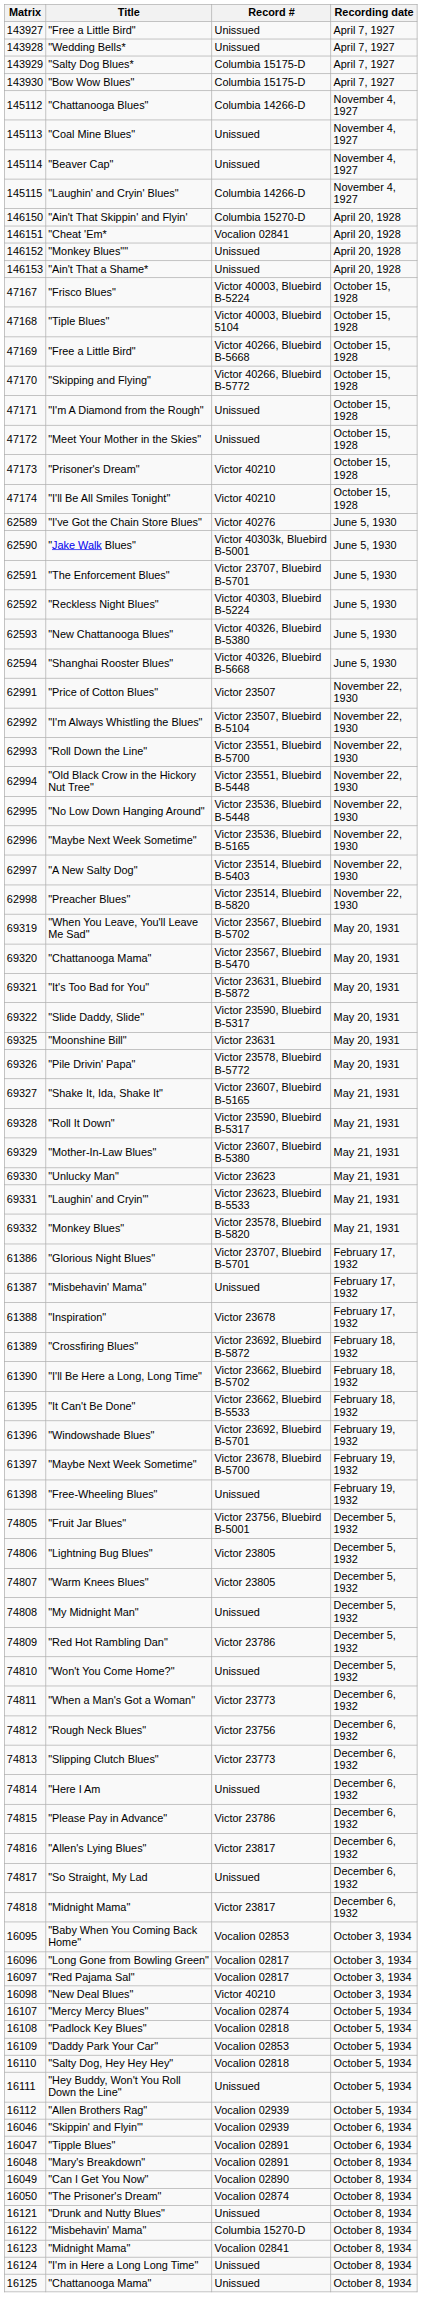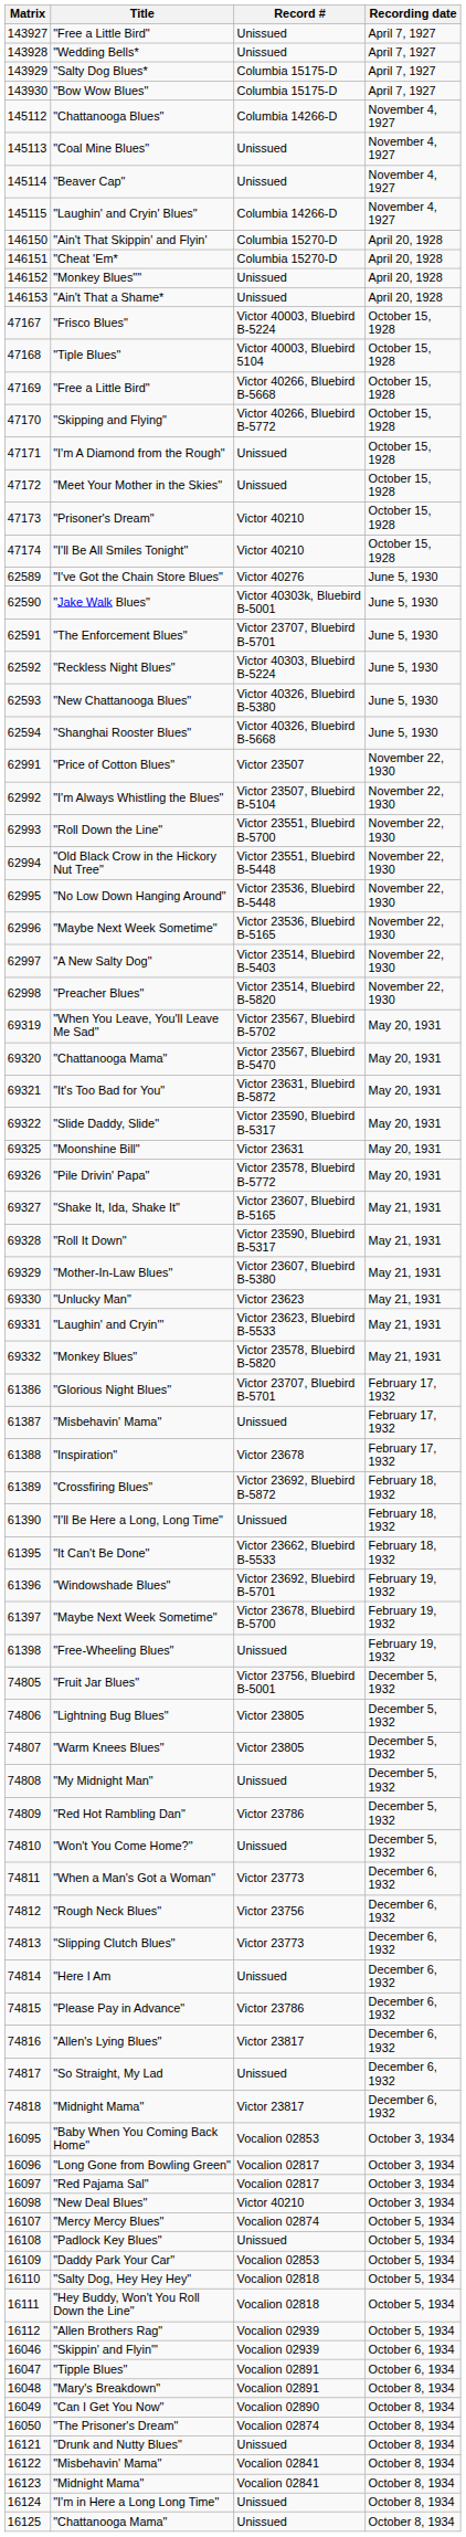 <table class=wikitable>
 <tr>
 <th>Matrix</th>
 <th>Title</th>
 <th>Record #</th>
 <th>Recording date</th>
 </tr>
 <tr>
 <td>143927</td>
 <td>"Free a Little Bird"</td>
 <td>Unissued</td>
 <td>April 7, 1927</td>
 </tr>
 <tr>
 <td>143928</td>
 <td>"Wedding Bells*</td>
 <td>Unissued</td>
 <td>April 7, 1927</td>
 </tr>
 <tr>
 <td>143929</td>
 <td>"Salty Dog Blues*</td>
 <td>Columbia 15175-D</td>
 <td>April 7, 1927</td>
 </tr>
 <tr>
 <td>143930</td>
 <td>"Bow Wow Blues"</td>
 <td>Columbia 15175-D</td>
 <td>April 7, 1927</td>
 </tr>
 <tr>
 <td>145112</td>
 <td>"Chattanooga Blues"</td>
 <td>Columbia 14266-D</td>
 <td>November 4, 1927</td>
 </tr>
 <tr>
 <td>145113</td>
 <td>"Coal Mine Blues"</td>
 <td>Unissued</td>
 <td>November 4, 1927</td>
 </tr>
 <tr>
 <td>145114</td>
 <td>"Beaver Cap"</td>
 <td>Unissued</td>
 <td>November 4, 1927</td>
 </tr>
 <tr>
 <td>145115</td>
 <td>"Laughin' and Cryin' Blues"</td>
 <td>Columbia 14266-D</td>
 <td>November 4, 1927</td>
 </tr>
 <tr>
 <td>146150</td>
 <td>"Ain't That Skippin' and Flyin'</td>
 <td>Columbia 15270-D</td>
 <td>April 20, 1928</td>
 </tr>
 <tr>
 <td>146151</td>
 <td>"Cheat 'Em*</td>
-<td>Vocalion 02841</td>
+<td>Columbia 15270-D</td>
 <td>April 20, 1928</td>
 </tr>
 <tr>
 <td>146152</td>
 <td>"Monkey Blues""</td>
 <td>Unissued</td>
 <td>April 20, 1928</td>
 </tr>
 <tr>
 <td>146153</td>
 <td>"Ain't That a Shame*</td>
 <td>Unissued</td>
 <td>April 20, 1928</td>
 </tr>
 <tr>
 <td>47167</td>
 <td>"Frisco Blues"</td>
 <td>Victor 40003, Bluebird B-5224</td>
 <td>October 15, 1928</td>
 </tr>
 <tr>
 <td>47168</td>
 <td>"Tiple Blues"</td>
 <td>Victor 40003, Bluebird 5104</td>
 <td>October 15, 1928</td>
 </tr>
 <tr>
 <td>47169</td>
 <td>"Free a Little Bird"</td>
 <td>Victor 40266, Bluebird B-5668</td>
 <td>October 15, 1928</td>
 </tr>
 <tr>
 <td>47170</td>
 <td>"Skipping and Flying"</td>
 <td>Victor 40266, Bluebird B-5772</td>
 <td>October 15, 1928</td>
 </tr>
 <tr>
 <td>47171</td>
 <td>"I'm A Diamond from the Rough"</td>
 <td>Unissued</td>
 <td>October 15, 1928</td>
 </tr>
 <tr>
 <td>47172</td>
 <td>"Meet Your Mother in the Skies"</td>
 <td>Unissued</td>
 <td>October 15, 1928</td>
 </tr>
 <tr>
 <td>47173</td>
 <td>"Prisoner's Dream"</td>
 <td>Victor 40210</td>
 <td>October 15, 1928</td>
 </tr>
 <tr>
 <td>47174</td>
 <td>"I'll Be All Smiles Tonight"</td>
 <td>Victor 40210</td>
 <td>October 15, 1928</td>
 </tr>
 <tr>
 <td>62589</td>
 <td>"I've Got the Chain Store Blues"</td>
 <td>Victor 40276</td>
 <td>June 5, 1930</td>
 </tr>
 <tr>
 <td>62590</td>
 <td>"<a href='#'>Jake Walk</a> Blues"</td>
 <td>Victor 40303k, Bluebird B-5001</td>
 <td>June 5, 1930</td>
 </tr>
 <tr>
 <td>62591</td>
 <td>"The Enforcement Blues"</td>
 <td>Victor 23707, Bluebird B-5701</td>
 <td>June 5, 1930</td>
 </tr>
 <tr>
 <td>62592</td>
 <td>"Reckless Night Blues"</td>
 <td>Victor 40303, Bluebird B-5224</td>
 <td>June 5, 1930</td>
 </tr>
 <tr>
 <td>62593</td>
 <td>"New Chattanooga Blues"</td>
 <td>Victor 40326, Bluebird B-5380</td>
 <td>June 5, 1930</td>
 </tr>
 <tr>
 <td>62594</td>
 <td>"Shanghai Rooster Blues"</td>
 <td>Victor 40326, Bluebird B-5668</td>
 <td>June 5, 1930</td>
 </tr>
 <tr>
 <td>62991</td>
 <td>"Price of Cotton Blues"</td>
 <td>Victor 23507</td>
 <td>November 22, 1930</td>
 </tr>
 <tr>
 <td>62992</td>
 <td>"I'm Always Whistling the Blues"</td>
 <td>Victor 23507, Bluebird B-5104</td>
 <td>November 22, 1930</td>
 </tr>
 <tr>
 <td>62993</td>
 <td>"Roll Down the Line"</td>
 <td>Victor 23551, Bluebird B-5700</td>
 <td>November 22, 1930</td>
 </tr>
 <tr>
 <td>62994</td>
 <td>"Old Black Crow in the Hickory Nut Tree"</td>
 <td>Victor 23551, Bluebird B-5448</td>
 <td>November 22, 1930</td>
 </tr>
 <tr>
 <td>62995</td>
 <td>"No Low Down Hanging Around"</td>
 <td>Victor 23536, Bluebird B-5448</td>
 <td>November 22, 1930</td>
 </tr>
 <tr>
 <td>62996</td>
 <td>"Maybe Next Week Sometime"</td>
 <td>Victor 23536, Bluebird B-5165</td>
 <td>November 22, 1930</td>
 </tr>
 <tr>
 <td>62997</td>
 <td>"A New Salty Dog"</td>
 <td>Victor 23514, Bluebird B-5403</td>
 <td>November 22, 1930</td>
 </tr>
 <tr>
 <td>62998</td>
 <td>"Preacher Blues"</td>
 <td>Victor 23514, Bluebird B-5820</td>
 <td>November 22, 1930</td>
 </tr>
 <tr>
 <td>69319</td>
 <td>"When You Leave, You'll Leave Me Sad"</td>
 <td>Victor 23567, Bluebird B-5702</td>
 <td>May 20, 1931</td>
 </tr>
 <tr>
 <td>69320</td>
 <td>"Chattanooga Mama"</td>
 <td>Victor 23567, Bluebird B-5470</td>
 <td>May 20, 1931</td>
 </tr>
 <tr>
 <td>69321</td>
 <td>"It's Too Bad for You"</td>
 <td>Victor 23631, Bluebird B-5872</td>
 <td>May 20, 1931</td>
 </tr>
 <tr>
 <td>69322</td>
 <td>"Slide Daddy, Slide"</td>
 <td>Victor 23590, Bluebird B-5317</td>
 <td>May 20, 1931</td>
 </tr>
 <tr>
 <td>69325</td>
 <td>"Moonshine Bill"</td>
 <td>Victor 23631</td>
 <td>May 20, 1931</td>
 </tr>
 <tr>
 <td>69326</td>
 <td>"Pile Drivin' Papa"</td>
 <td>Victor 23578, Bluebird B-5772</td>
 <td>May 20, 1931</td>
 </tr>
 <tr>
 <td>69327</td>
 <td>"Shake It, Ida, Shake It"</td>
 <td>Victor 23607, Bluebird B-5165</td>
 <td>May 21, 1931</td>
 </tr>
 <tr>
 <td>69328</td>
 <td>"Roll It Down"</td>
 <td>Victor 23590, Bluebird B-5317</td>
 <td>May 21, 1931</td>
 </tr>
 <tr>
 <td>69329</td>
 <td>"Mother-In-Law Blues"</td>
 <td>Victor 23607, Bluebird B-5380</td>
 <td>May 21, 1931</td>
 </tr>
 <tr>
 <td>69330</td>
 <td>"Unlucky Man"</td>
 <td>Victor 23623</td>
 <td>May 21, 1931</td>
 </tr>
 <tr>
 <td>69331</td>
 <td>"Laughin' and Cryin'"</td>
 <td>Victor 23623, Bluebird B-5533</td>
 <td>May 21, 1931</td>
 </tr>
 <tr>
 <td>69332</td>
 <td>"Monkey Blues"</td>
 <td>Victor 23578, Bluebird B-5820</td>
 <td>May 21, 1931</td>
 </tr>
 <tr>
 <td>61386</td>
 <td>"Glorious Night Blues"</td>
 <td>Victor 23707, Bluebird B-5701</td>
 <td>February 17, 1932</td>
 </tr>
 <tr>
 <td>61387</td>
 <td>"Misbehavin' Mama"</td>
 <td>Unissued</td>
 <td>February 17, 1932</td>
 </tr>
 <tr>
 <td>61388</td>
 <td>"Inspiration"</td>
 <td>Victor 23678</td>
 <td>February 17, 1932</td>
 </tr>
 <tr>
 <td>61389</td>
 <td>"Crossfiring Blues"</td>
 <td>Victor 23692, Bluebird B-5872</td>
 <td>February 18, 1932</td>
 </tr>
 <tr .>
 <td>61390</td>
 <td>"I'll Be Here a Long, Long Time"</td>
-<td>Victor 23662, Bluebird B-5702</td>
+<td>Unissued</td>
 <td>February 18, 1932</td>
 </tr>
 <tr>
 <td>61395</td>
 <td>"It Can't Be Done"</td>
 <td>Victor 23662, Bluebird B-5533</td>
 <td>February 18, 1932</td>
 </tr>
 <tr>
 <td>61396</td>
 <td>"Windowshade Blues"</td>
 <td>Victor 23692, Bluebird B-5701</td>
 <td>February 19, 1932</td>
 </tr>
 <tr>
 <td>61397</td>
 <td>"Maybe Next Week Sometime"</td>
 <td>Victor 23678, Bluebird B-5700</td>
 <td>February 19, 1932</td>
 </tr>
 <tr>
 <td>61398</td>
 <td>"Free-Wheeling Blues"</td>
 <td>Unissued</td>
 <td>February 19, 1932</td>
 </tr>
 <tr>
 <td>74805</td>
 <td>"Fruit Jar Blues"</td>
 <td>Victor 23756, Bluebird B-5001</td>
 <td>December 5, 1932</td>
 </tr>
 <tr>
 <td>74806</td>
 <td>"Lightning Bug Blues"</td>
 <td>Victor 23805</td>
 <td>December 5, 1932</td>
 </tr>
 <tr>
 <td>74807</td>
 <td>"Warm Knees Blues"</td>
 <td>Victor 23805</td>
 <td>December 5, 1932</td>
 </tr>
 <tr>
 <td>74808</td>
 <td>"My Midnight Man"</td>
 <td>Unissued</td>
 <td>December 5, 1932</td>
 </tr>
 <tr>
 <td>74809</td>
 <td>"Red Hot Rambling Dan"</td>
 <td>Victor 23786</td>
 <td>December 5, 1932</td>
 </tr>
 <tr>
 <td>74810</td>
 <td>"Won't You Come Home?"</td>
 <td>Unissued</td>
 <td>December 5, 1932</td>
 </tr>
 <tr>
 <td>74811</td>
 <td>"When a Man's Got a Woman"</td>
 <td>Victor 23773</td>
 <td>December 6, 1932</td>
 </tr>
 <tr>
 <td>74812</td>
 <td>"Rough Neck Blues"</td>
 <td>Victor 23756</td>
 <td>December 6, 1932</td>
 </tr>
 <tr>
 <td>74813</td>
 <td>"Slipping Clutch Blues"</td>
 <td>Victor 23773</td>
 <td>December 6, 1932</td>
 </tr>
 <tr>
 <td>74814</td>
 <td>"Here I Am</td>
 <td>Unissued</td>
 <td>December 6, 1932</td>
 </tr>
 <tr>
 <td>74815</td>
 <td>"Please Pay in Advance"</td>
 <td>Victor 23786</td>
 <td>December 6, 1932</td>
 </tr>
 <tr>
 <td>74816</td>
 <td>"Allen's Lying Blues"</td>
 <td>Victor 23817</td>
 <td>December 6, 1932</td>
 </tr>
 <tr>
 <td>74817</td>
 <td>"So Straight, My Lad</td>
 <td>Unissued</td>
 <td>December 6, 1932</td>
 </tr>
 <tr>
 <td>74818</td>
 <td>"Midnight Mama"</td>
 <td>Victor 23817</td>
 <td>December 6, 1932</td>
 </tr>
 <tr>
 <td>16095</td>
 <td>"Baby When You Coming Back Home"</td>
 <td>Vocalion 02853</td>
 <td>October 3, 1934</td>
 </tr>
 <tr>
 <td>16096</td>
 <td>"Long Gone from Bowling Green"</td>
 <td>Vocalion 02817</td>
 <td>October 3, 1934</td>
 </tr>
 <tr>
 <td>16097</td>
 <td>"Red Pajama Sal"</td>
 <td>Vocalion 02817</td>
 <td>October 3, 1934</td>
 </tr>
 <tr>
 <td>16098</td>
 <td>"New Deal Blues"</td>
 <td>Victor 40210</td>
 <td>October 3, 1934</td>
 </tr>
 <tr>
 <td>16107</td>
 <td>"Mercy Mercy Blues"</td>
 <td>Vocalion 02874</td>
 <td>October 5, 1934</td>
 </tr>
 <tr>
 <td>16108</td>
 <td>"Padlock Key Blues"</td>
-<td>Vocalion 02818</td>
+<td>Unissued</td>
 <td>October 5, 1934</td>
 </tr>
 <tr>
 <td>16109</td>
 <td>"Daddy Park Your Car"</td>
 <td>Vocalion 02853</td>
 <td>October 5, 1934</td>
 </tr>
 <tr>
 <td>16110</td>
 <td>"Salty Dog, Hey Hey Hey"</td>
 <td>Vocalion 02818</td>
 <td>October 5, 1934</td>
 </tr>
 <tr>
 <td>16111</td>
 <td>"Hey Buddy, Won't You Roll Down the Line"</td>
-<td>Unissued</td>
+<td>Vocalion 02818</td>
 <td>October 5, 1934</td>
 </tr>
 <tr>
 <td>16112</td>
 <td>"Allen Brothers Rag"</td>
 <td>Vocalion 02939</td>
 <td>October 5, 1934</td>
 </tr>
 <tr>
 <td>16046</td>
 <td>"Skippin' and Flyin'"</td>
 <td>Vocalion 02939</td>
 <td>October 6, 1934</td>
 </tr>
 <tr>
 <td>16047</td>
 <td>"Tipple Blues"</td>
 <td>Vocalion 02891</td>
 <td>October 6, 1934</td>
 </tr>
 <tr>
 <td>16048</td>
 <td>"Mary's Breakdown"</td>
 <td>Vocalion 02891</td>
 <td>October 8, 1934</td>
 </tr>
 <tr>
 <td>16049</td>
 <td>"Can I Get You Now"</td>
 <td>Vocalion 02890</td>
 <td>October 8, 1934</td>
 </tr>
 <tr>
 <td>16050</td>
 <td>"The Prisoner's Dream"</td>
 <td>Vocalion 02874</td>
 <td>October 8, 1934</td>
 </tr>
 <tr>
 <td>16121</td>
 <td>"Drunk and Nutty Blues"</td>
 <td>Unissued</td>
 <td>October 8, 1934</td>
 </tr>
 <tr>
 <td>16122</td>
 <td>"Misbehavin' Mama"</td>
-<td>Columbia 15270-D</td>
+<td>Vocalion 02841</td>
 <td>October 8, 1934</td>
 </tr>
 <tr>
 <td>16123</td>
 <td>"Midnight Mama"</td>
 <td>Vocalion 02841</td>
 <td>October 8, 1934</td>
 </tr>
 <tr>
 <td>16124</td>
 <td>"I'm in Here a Long Long Time"</td>
 <td>Unissued</td>
 <td>October 8, 1934</td>
 </tr>
 <tr>
 <td>16125</td>
 <td>"Chattanooga Mama"</td>
 <td>Unissued</td>
 <td>October 8, 1934</td>
 </tr>
 </table>
